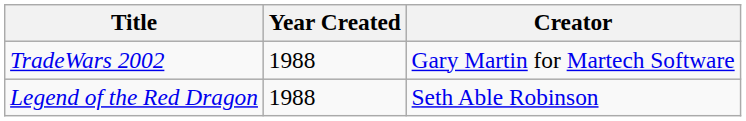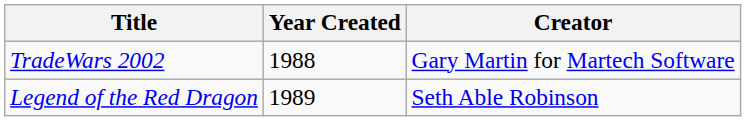 <table class="wikitable">
 <tr>
 <th>Title</th>
 <th>Year Created</th>
 <th>Creator</th>
 </tr>
 <tr>
 <td><em><a href='#'>TradeWars 2002</a></em></td>
 <td>1988</td>
 <td><a href='#'>Gary Martin</a> for <a href='#'>Martech Software</a></td>
 </tr>
 <tr>
 <td><em><a href='#'>Legend of the Red Dragon</a></em></td>
-<td>1988</td>
+<td>1989</td>
 <td><a href='#'>Seth Able Robinson</a></td>
 </tr>
 </table>
